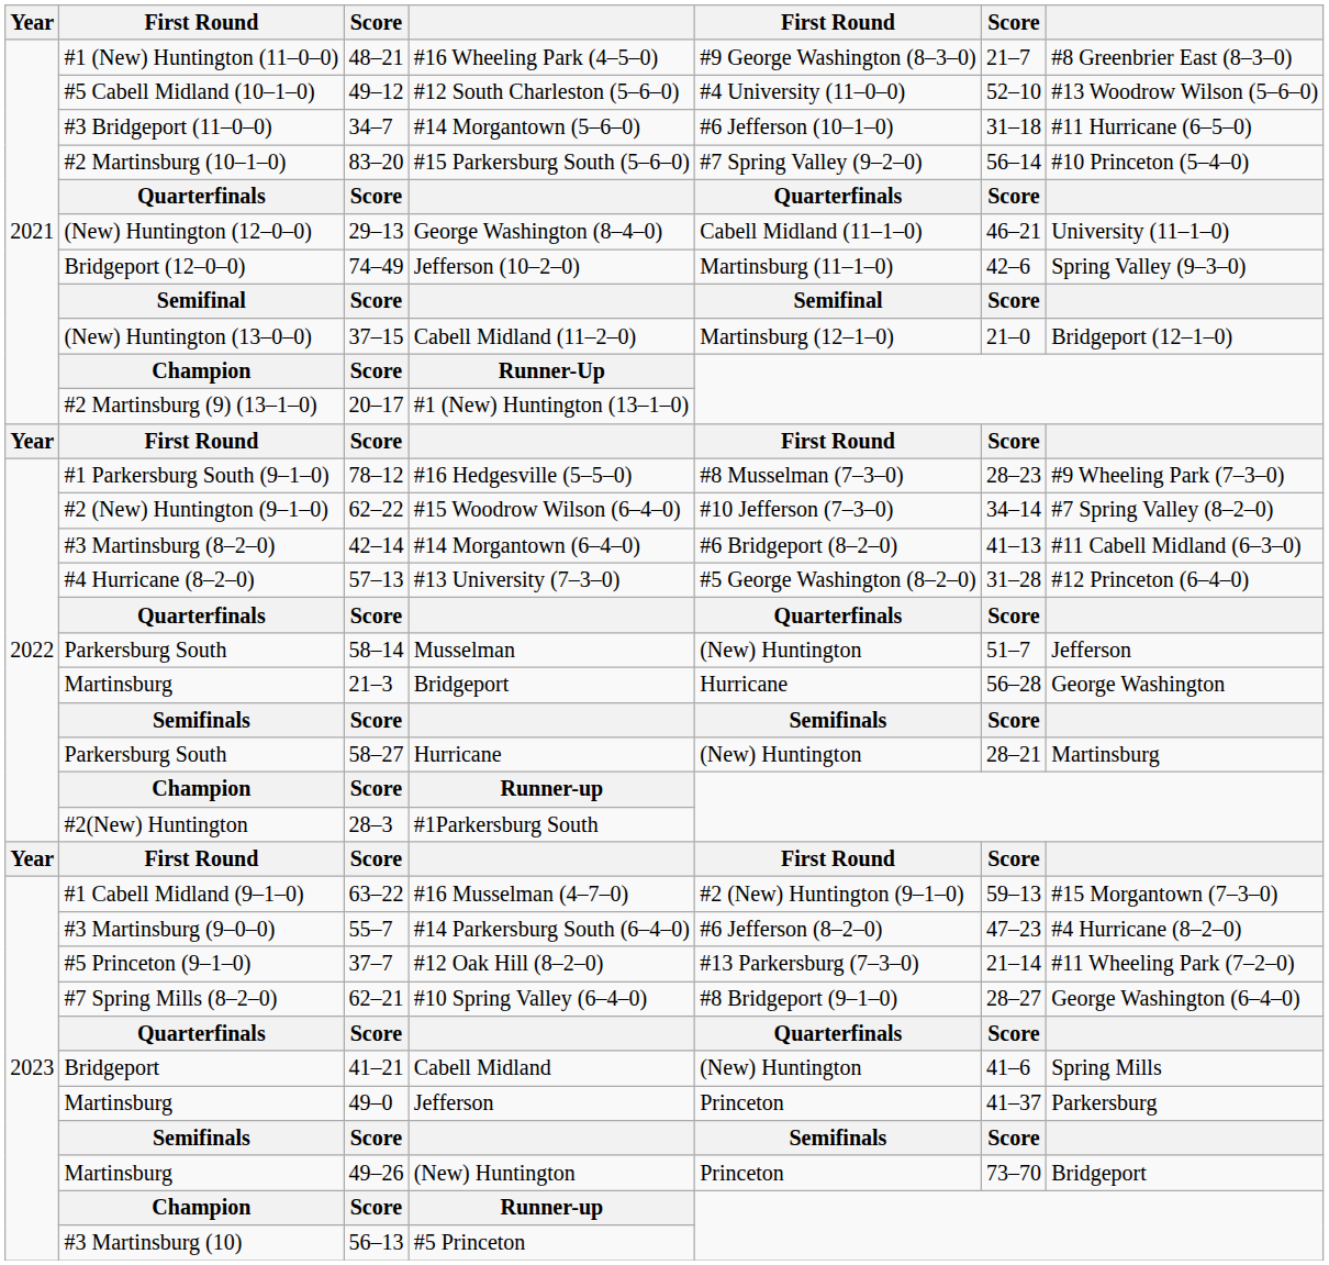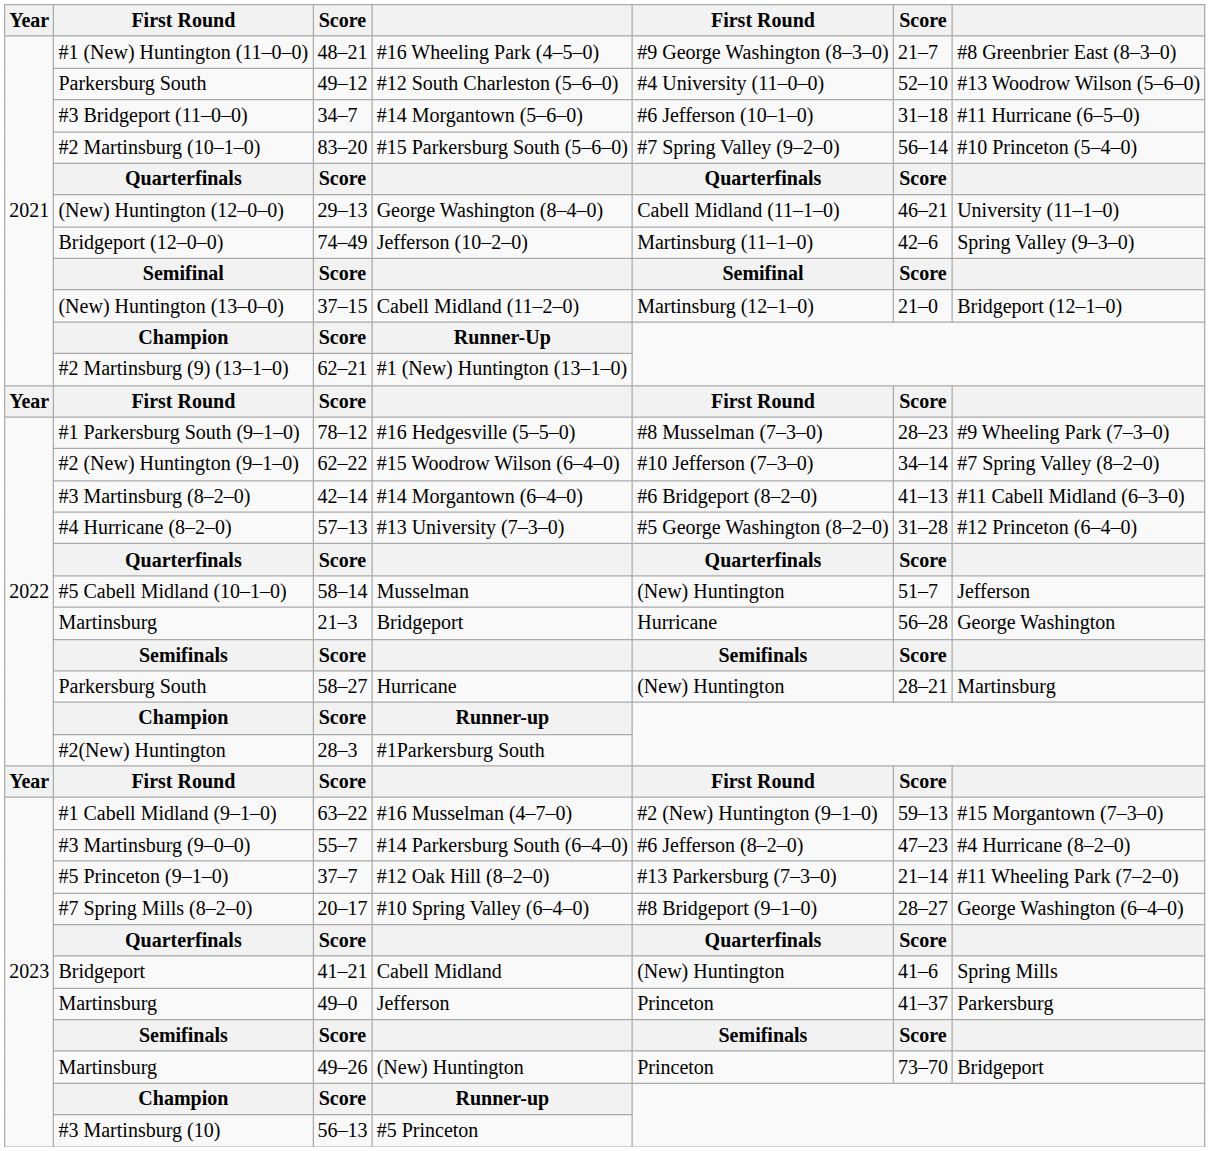 <table class="wikitable">
 <tr>
 <th>Year</th>
 <th>First Round</th>
 <th>Score</th>
 <th></th>
 <th>First Round</th>
 <th>Score</th>
 <th></th>
 </tr>
 <tr>
 <td rowspan="11">2021</td>
 <td>#1 (New) Huntington (11–0–0)</td>
 <td>48–21</td>
 <td>#16 Wheeling Park (4–5–0)</td>
 <td>#9 George Washington (8–3–0)</td>
 <td>21–7</td>
 <td>#8 Greenbrier East (8–3–0)</td>
 </tr>
 <tr>
-<td>#5 Cabell Midland (10–1–0)</td>
+<td>Parkersburg South</td>
 <td>49–12</td>
 <td>#12 South Charleston (5–6–0)</td>
 <td>#4 University (11–0–0)</td>
 <td>52–10</td>
 <td>#13 Woodrow Wilson (5–6–0)</td>
 </tr>
 <tr>
 <td>#3 Bridgeport (11–0–0)</td>
 <td>34–7</td>
 <td>#14 Morgantown (5–6–0)</td>
 <td>#6 Jefferson (10–1–0)</td>
 <td>31–18</td>
 <td>#11 Hurricane (6–5–0)</td>
 </tr>
 <tr>
 <td>#2 Martinsburg (10–1–0)</td>
 <td>83–20</td>
 <td>#15 Parkersburg South (5–6–0)</td>
 <td>#7 Spring Valley (9–2–0)</td>
 <td>56–14</td>
 <td>#10 Princeton (5–4–0)</td>
 </tr>
 <tr>
 <th>Quarterfinals</th>
 <th>Score</th>
 <th></th>
 <th>Quarterfinals</th>
 <th>Score</th>
 <th></th>
 </tr>
 <tr>
 <td>(New) Huntington (12–0–0)</td>
 <td>29–13</td>
 <td>George Washington (8–4–0)</td>
 <td>Cabell Midland (11–1–0)</td>
 <td>46–21</td>
 <td>University (11–1–0)</td>
 </tr>
 <tr>
 <td>Bridgeport (12–0–0)</td>
 <td>74–49</td>
 <td>Jefferson (10–2–0)</td>
 <td>Martinsburg (11–1–0)</td>
 <td>42–6</td>
 <td>Spring Valley (9–3–0)</td>
 </tr>
 <tr>
 <th>Semifinal</th>
 <th>Score</th>
 <th></th>
 <th>Semifinal</th>
 <th>Score</th>
 <th></th>
 </tr>
 <tr>
 <td>(New) Huntington (13–0–0)</td>
 <td>37–15</td>
 <td>Cabell Midland (11–2–0)</td>
 <td>Martinsburg (12–1–0)</td>
 <td>21–0</td>
 <td>Bridgeport (12–1–0)</td>
 </tr>
 <tr>
 <th>Champion</th>
 <th>Score</th>
 <th>Runner-Up</th>
 <td colspan="3" rowspan="2"></td>
 </tr>
 <tr>
 <td>#2 Martinsburg (9) (13–1–0)</td>
-<td>20–17</td>
+<td>62–21</td>
 <td>#1 (New) Huntington (13–1–0)</td>
 </tr>
 <tr>
 <th>Year</th>
 <th>First Round</th>
 <th>Score</th>
 <th></th>
 <th>First Round</th>
 <th>Score</th>
 <th></th>
 </tr>
 <tr>
 <td rowspan="11">2022</td>
 <td>#1 Parkersburg South (9–1–0)</td>
 <td>78–12</td>
 <td>#16 Hedgesville (5–5–0)</td>
 <td>#8 Musselman (7–3–0)</td>
 <td>28–23</td>
 <td>#9 Wheeling Park (7–3–0)</td>
 </tr>
 <tr>
 <td>#2 (New) Huntington (9–1–0)</td>
 <td>62–22</td>
 <td>#15 Woodrow Wilson (6–4–0)</td>
 <td>#10 Jefferson (7–3–0)</td>
 <td>34–14</td>
 <td>#7 Spring Valley (8–2–0)</td>
 </tr>
 <tr>
 <td>#3 Martinsburg (8–2–0)</td>
 <td>42–14</td>
 <td>#14 Morgantown (6–4–0)</td>
 <td>#6 Bridgeport (8–2–0)</td>
 <td>41–13</td>
 <td>#11 Cabell Midland (6–3–0)</td>
 </tr>
 <tr>
 <td>#4 Hurricane (8–2–0)</td>
 <td>57–13</td>
 <td>#13 University (7–3–0)</td>
 <td>#5 George Washington (8–2–0)</td>
 <td>31–28</td>
 <td>#12 Princeton (6–4–0)</td>
 </tr>
 <tr>
 <th>Quarterfinals</th>
 <th>Score</th>
 <th></th>
 <th>Quarterfinals</th>
 <th>Score</th>
 <th></th>
 </tr>
 <tr>
-<td>Parkersburg South</td>
+<td>#5 Cabell Midland (10–1–0)</td>
 <td>58–14</td>
 <td>Musselman</td>
 <td>(New) Huntington</td>
 <td>51–7</td>
 <td>Jefferson</td>
 </tr>
 <tr>
 <td>Martinsburg</td>
 <td>21–3</td>
 <td>Bridgeport</td>
 <td>Hurricane</td>
 <td>56–28</td>
 <td>George Washington</td>
 </tr>
 <tr>
 <th>Semifinals</th>
 <th>Score</th>
 <th></th>
 <th>Semifinals</th>
 <th>Score</th>
 <th></th>
 </tr>
 <tr>
 <td>Parkersburg South</td>
 <td>58–27</td>
 <td>Hurricane</td>
 <td>(New) Huntington</td>
 <td>28–21</td>
 <td>Martinsburg</td>
 </tr>
 <tr>
 <th>Champion</th>
 <th>Score</th>
 <th>Runner-up</th>
 <td colspan="3" rowspan="2"></td>
 </tr>
 <tr>
 <td>#2(New) Huntington</td>
 <td>28–3</td>
 <td>#1Parkersburg South</td>
 </tr>
 <tr>
 <th>Year</th>
 <th>First Round</th>
 <th>Score</th>
 <th></th>
 <th>First Round</th>
 <th>Score</th>
 <th></th>
 </tr>
 <tr>
 <td rowspan="11">2023</td>
 <td>#1 Cabell Midland (9–1–0)</td>
 <td>63–22</td>
 <td>#16 Musselman (4–7–0)</td>
 <td>#2 (New) Huntington (9–1–0)</td>
 <td>59–13</td>
 <td>#15 Morgantown (7–3–0)</td>
 </tr>
 <tr>
 <td>#3 Martinsburg (9–0–0)</td>
 <td>55–7</td>
 <td>#14 Parkersburg South (6–4–0)</td>
 <td>#6 Jefferson (8–2–0)</td>
 <td>47–23</td>
 <td>#4 Hurricane (8–2–0)</td>
 </tr>
 <tr>
 <td>#5 Princeton (9–1–0)</td>
 <td>37–7</td>
 <td>#12 Oak Hill (8–2–0)</td>
 <td>#13 Parkersburg (7–3–0)</td>
 <td>21–14</td>
 <td>#11 Wheeling Park (7–2–0)</td>
 </tr>
 <tr>
 <td>#7 Spring Mills (8–2–0)</td>
-<td>62–21</td>
+<td>20–17</td>
 <td>#10 Spring Valley (6–4–0)</td>
 <td>#8 Bridgeport (9–1–0)</td>
 <td>28–27</td>
 <td>George Washington (6–4–0)</td>
 </tr>
 <tr>
 <th>Quarterfinals</th>
 <th>Score</th>
 <th></th>
 <th>Quarterfinals</th>
 <th>Score</th>
 <th></th>
 </tr>
 <tr>
 <td>Bridgeport</td>
 <td>41–21</td>
 <td>Cabell Midland</td>
 <td>(New) Huntington</td>
 <td>41–6</td>
 <td>Spring Mills</td>
 </tr>
 <tr>
 <td>Martinsburg</td>
 <td>49–0</td>
 <td>Jefferson</td>
 <td>Princeton</td>
 <td>41–37</td>
 <td>Parkersburg</td>
 </tr>
 <tr>
 <th>Semifinals</th>
 <th>Score</th>
 <th></th>
 <th>Semifinals</th>
 <th>Score</th>
 <th></th>
 </tr>
 <tr>
 <td>Martinsburg</td>
 <td>49–26</td>
 <td>(New) Huntington</td>
 <td>Princeton</td>
 <td>73–70</td>
 <td>Bridgeport</td>
 </tr>
 <tr>
 <th>Champion</th>
 <th>Score</th>
 <th>Runner-up</th>
 <td colspan="3" rowspan="2"></td>
 </tr>
 <tr>
 <td>#3 Martinsburg (10)</td>
 <td>56–13</td>
 <td>#5 Princeton</td>
 </tr>
 </table>
